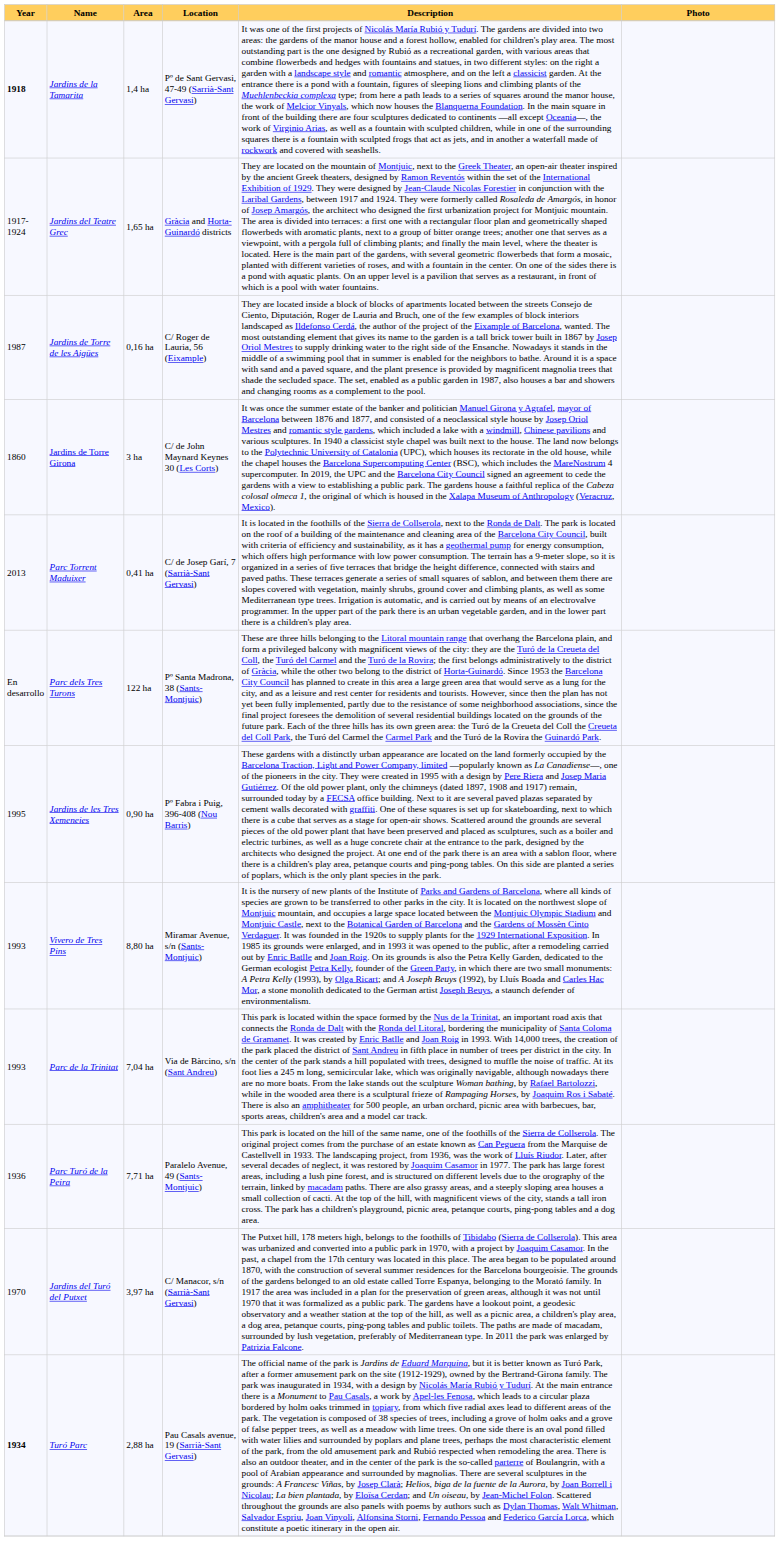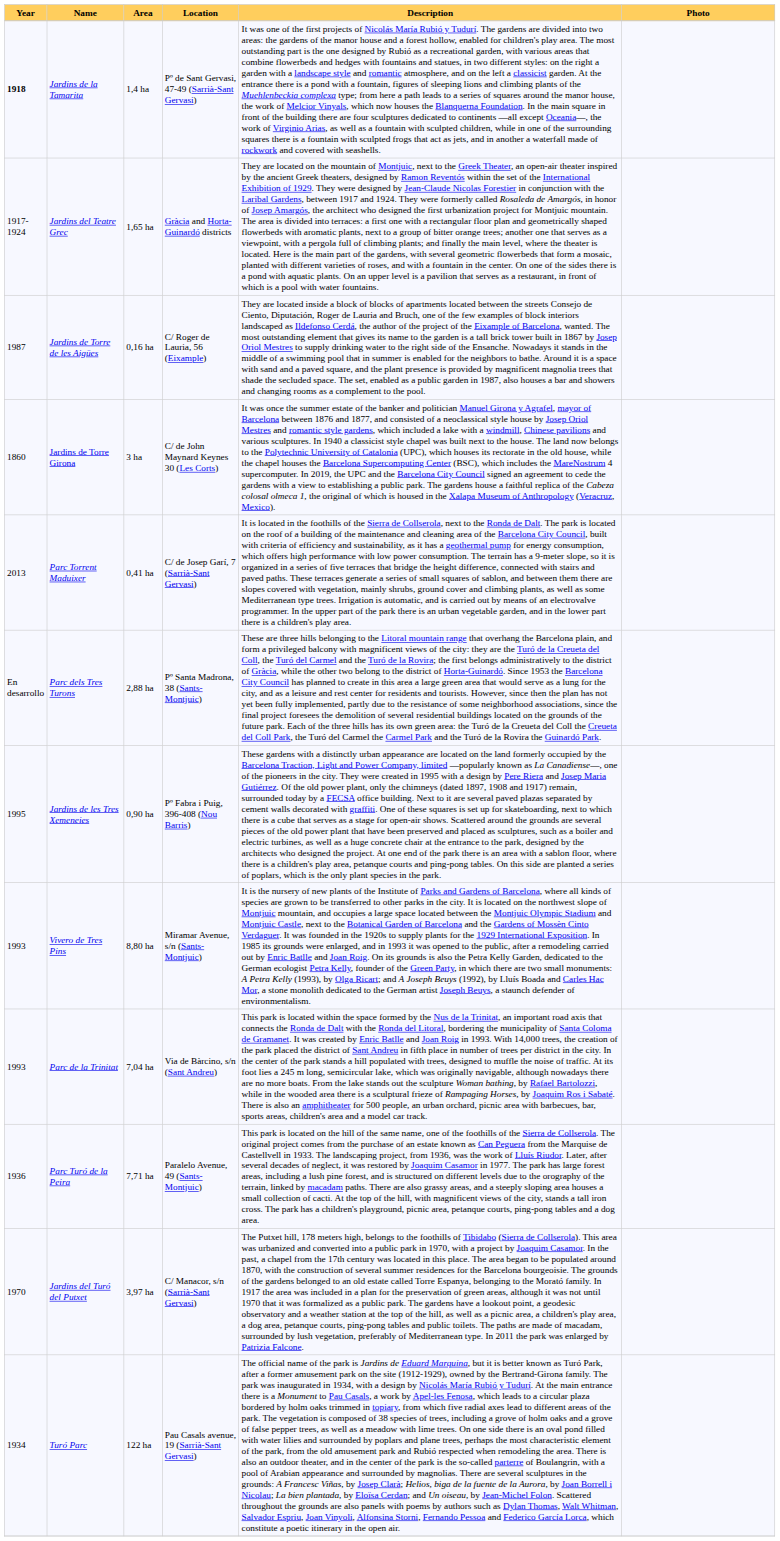 <table bgcolor="#f7f8ff" cellpadding="4" cellspacing="0" border="1" style="font-size: 95%; border: #cccccc solid 1px; border-collapse: collapse;">
 <tr>
 <th width="5%" style="background:#ffce5d;">Year</th>
 <th width="10%" style="background:#ffce5d;">Name</th>
 <th width="5%" style="background:#ffce5d;">Area</th>
 <th width="10%" style="background:#ffce5d;">Location</th>
 <th width="50%" style="background:#ffce5d;">Description</th>
 <th width="20%" style="background:#ffce5d;">Photo</th>
 </tr>
 <tr ---->
 </tr>
 <tr>
 <td><strong>1918</strong></td>
 <td><em><a href='#'>Jardins de la Tamarita</a></em></td>
 <td>1,4 ha</td>
 <td>Pº de Sant Gervasi, 47-49 (<a href='#'>Sarrià-Sant Gervasi</a>)</td>
 <td>It was one of the first projects of <a href='#'>Nicolás María Rubió y Tudurí</a>. The gardens are divided into two areas: the gardens of the manor house and a forest hollow, enabled for children's play area. The most outstanding part is the one designed by Rubió as a recreational garden, with various areas that combine flowerbeds and hedges with fountains and statues, in two different styles: on the right a garden with a <a href='#'>landscape style</a> and <a href='#'>romantic</a> atmosphere, and on the left a <a href='#'>classicist</a> garden. At the entrance there is a pond with a fountain, figures of sleeping lions and climbing plants of the <em><a href='#'>Muehlenbeckia complexa</a></em> type; from here a path leads to a series of squares around the manor house, the work of <a href='#'>Melcior Vinyals</a>, which now houses the <a href='#'>Blanquerna Foundation</a>. In the main square in front of the building there are four sculptures dedicated to continents —all except <a href='#'>Oceania</a>—, the work of <a href='#'>Virginio Arias</a>, as well as a fountain with sculpted children, while in one of the surrounding squares there is a fountain with sculpted frogs that act as jets, and in another a waterfall made of <a href='#'>rockwork</a> and covered with seashells.</td>
 <td></td>
 </tr>
 <tr>
 <td>1917-1924</td>
 <td><em><a href='#'>Jardins del Teatre Grec</a></em></td>
 <td>1,65 ha</td>
 <td><a href='#'>Gràcia</a> and <a href='#'>Horta-Guinardó</a> districts</td>
 <td>They are located on the mountain of <a href='#'>Montjuic</a>, next to the <a href='#'>Greek Theater</a>, an open-air theater inspired by the ancient Greek theaters, designed by <a href='#'>Ramon Reventós</a> within the set of the <a href='#'>International Exhibition of 1929</a>. They were designed by <a href='#'>Jean-Claude Nicolas Forestier</a> in conjunction with the <a href='#'>Laribal Gardens</a>, between 1917 and 1924. They were formerly called <em>Rosaleda de Amargós</em>, in honor of <a href='#'>Josep Amargós</a>, the architect who designed the first urbanization project for Montjuic mountain. The area is divided into terraces: a first one with a rectangular floor plan and geometrically shaped flowerbeds with aromatic plants, next to a group of bitter orange trees; another one that serves as a viewpoint, with a pergola full of climbing plants; and finally the main level, where the theater is located. Here is the main part of the gardens, with several geometric flowerbeds that form a mosaic, planted with different varieties of roses, and with a fountain in the center. On one of the sides there is a pond with aquatic plants. On an upper level is a pavilion that serves as a restaurant, in front of which is a pool with water fountains.</td>
 <td></td>
 </tr>
 <tr>
 <td>1987</td>
 <td><em><a href='#'>Jardins de Torre de les Aigües</a></em></td>
 <td>0,16 ha</td>
 <td>C/ Roger de Lauria, 56 (<a href='#'>Eixample</a>)</td>
 <td>They are located inside a block of blocks of apartments located between the streets Consejo de Ciento, Diputación, Roger de Lauria and Bruch, one of the few examples of block interiors landscaped as <a href='#'>Ildefonso Cerdá</a>, the author of the project of the <a href='#'>Eixample of Barcelona</a>, wanted. The most outstanding element that gives its name to the garden is a tall brick tower built in 1867 by <a href='#'>Josep Oriol Mestres</a> to supply drinking water to the right side of the Ensanche. Nowadays it stands in the middle of a swimming pool that in summer is enabled for the neighbors to bathe. Around it is a space with sand and a paved square, and the plant presence is provided by magnificent magnolia trees that shade the secluded space. The set, enabled as a public garden in 1987, also houses a bar and showers and changing rooms as a complement to the pool.</td>
 <td></td>
 </tr>
 <tr>
 <td>1860</td>
 <td><a href='#'>Jardins de Torre Girona</a></td>
 <td>3 ha</td>
 <td>C/ de John Maynard Keynes 30 (<a href='#'>Les Corts</a>)</td>
 <td>It was once the summer estate of the banker and politician <a href='#'>Manuel Girona y Agrafel</a>, <a href='#'>mayor of Barcelona</a> between 1876 and 1877, and consisted of a neoclassical style house by <a href='#'>Josep Oriol Mestres</a> and <a href='#'>romantic style gardens</a>, which included a lake with a <a href='#'>windmill</a>, <a href='#'>Chinese pavilions</a> and various sculptures. In 1940 a classicist style chapel was built next to the house. The land now belongs to the <a href='#'>Polytechnic University of Catalonia</a> (UPC), which houses its rectorate in the old house, while the chapel houses the <a href='#'>Barcelona Supercomputing Center</a> (BSC), which includes the <a href='#'>MareNostrum</a> 4 supercomputer. In 2019, the UPC and the <a href='#'>Barcelona City Council</a> signed an agreement to cede the gardens with a view to establishing a public park. The gardens house a faithful replica of the <em>Cabeza colosal olmeca 1</em>, the original of which is housed in the <a href='#'>Xalapa Museum of Anthropology</a> (<a href='#'>Veracruz</a>, <a href='#'>Mexico</a>).</td>
 <td></td>
 </tr>
 <tr>
 <td>2013</td>
 <td><em><a href='#'>Parc Torrent Maduixer</a></em></td>
 <td>0,41 ha</td>
 <td>C/ de Josep Garí, 7 (<a href='#'>Sarrià-Sant Gervasi</a>)</td>
 <td>It is located in the foothills of the <a href='#'>Sierra de Collserola</a>, next to the <a href='#'>Ronda de Dalt</a>. The park is located on the roof of a building of the maintenance and cleaning area of the <a href='#'>Barcelona City Council</a>, built with criteria of efficiency and sustainability, as it has a <a href='#'>geothermal pump</a> for energy consumption, which offers high performance with low power consumption. The terrain has a 9-meter slope, so it is organized in a series of five terraces that bridge the height difference, connected with stairs and paved paths. These terraces generate a series of small squares of sablon, and between them there are slopes covered with vegetation, mainly shrubs, ground cover and climbing plants, as well as some Mediterranean type trees. Irrigation is automatic, and is carried out by means of an electrovalve programmer. In the upper part of the park there is an urban vegetable garden, and in the lower part there is a children's play area.</td>
 <td></td>
 </tr>
 <tr>
 <td>En desarrollo</td>
 <td><em><a href='#'>Parc dels Tres Turons</a></em></td>
-<td>122 ha</td>
+<td>2,88 ha</td>
 <td>Pº Santa Madrona, 38 (<a href='#'>Sants-Montjuic</a>)</td>
 <td>These are three hills belonging to the <a href='#'>Litoral mountain range</a> that overhang the Barcelona plain, and form a privileged balcony with magnificent views of the city: they are the <a href='#'>Turó de la Creueta del Coll</a>, the <a href='#'>Turó del Carmel</a> and the <a href='#'>Turó de la Rovira</a>; the first belongs administratively to the district of <a href='#'>Gràcia</a>, while the other two belong to the district of <a href='#'>Horta-Guinardó</a>. Since 1953 the <a href='#'>Barcelona City Council</a> has planned to create in this area a large green area that would serve as a lung for the city, and as a leisure and rest center for residents and tourists. However, since then the plan has not yet been fully implemented, partly due to the resistance of some neighborhood associations, since the final project foresees the demolition of several residential buildings located on the grounds of the future park. Each of the three hills has its own green area: the Turó de la Creueta del Coll the <a href='#'>Creueta del Coll Park</a>, the Turó del Carmel the <a href='#'>Carmel Park</a> and the Turó de la Rovira the <a href='#'>Guinardó Park</a>.</td>
 <td></td>
 </tr>
 <tr>
 <td>1995</td>
 <td><em><a href='#'>Jardins de les Tres Xemeneies</a></em></td>
 <td>0,90 ha</td>
 <td>Pº Fabra i Puig, 396-408 (<a href='#'>Nou Barris</a>)</td>
 <td>These gardens with a distinctly urban appearance are located on the land formerly occupied by the <a href='#'>Barcelona Traction, Light and Power Company, limited</a> —popularly known as <em>La Canadiense</em>—, one of the pioneers in the city. They were created in 1995 with a design by <a href='#'>Pere Riera</a> and <a href='#'>Josep Maria Gutiérrez</a>. Of the old power plant, only the chimneys (dated 1897, 1908 and 1917) remain, surrounded today by a <a href='#'>FECSA</a> office building. Next to it are several paved plazas separated by cement walls decorated with <a href='#'>graffiti</a>. One of these squares is set up for skateboarding, next to which there is a cube that serves as a stage for open-air shows. Scattered around the grounds are several pieces of the old power plant that have been preserved and placed as sculptures, such as a boiler and electric turbines, as well as a huge concrete chair at the entrance to the park, designed by the architects who designed the project. At one end of the park there is an area with a sablon floor, where there is a children's play area, petanque courts and ping-pong tables. On this side are planted a series of poplars, which is the only plant species in the park.</td>
 <td></td>
 </tr>
 <tr>
 <td>1993</td>
 <td><em><a href='#'>Vivero de Tres Pins</a></em></td>
 <td>8,80 ha</td>
 <td>Miramar Avenue, s/n (<a href='#'>Sants-Montjuic</a>)</td>
 <td>It is the nursery of new plants of the Institute of <a href='#'>Parks and Gardens of Barcelona</a>, where all kinds of species are grown to be transferred to other parks in the city. It is located on the northwest slope of <a href='#'>Montjuic</a> mountain, and occupies a large space located between the <a href='#'>Montjuic Olympic Stadium</a> and <a href='#'>Montjuic Castle</a>, next to the <a href='#'>Botanical Garden of Barcelona</a> and the <a href='#'>Gardens of Mossèn Cinto Verdaguer</a>. It was founded in the 1920s to supply plants for the <a href='#'>1929 International Exposition</a>. In 1985 its grounds were enlarged, and in 1993 it was opened to the public, after a remodeling carried out by <a href='#'>Enric Batlle</a> and <a href='#'>Joan Roig</a>. On its grounds is also the Petra Kelly Garden, dedicated to the German ecologist <a href='#'>Petra Kelly</a>, founder of the <a href='#'>Green Party</a>, in which there are two small monuments: <em>A Petra Kelly</em> (1993), by <a href='#'>Olga Ricart</a>; and <em>A Joseph Beuys</em> (1992), by Lluís Boada and <a href='#'>Carles Hac Mor</a>, a stone monolith dedicated to the German artist <a href='#'>Joseph Beuys</a>, a staunch defender of environmentalism.</td>
 <td></td>
 </tr>
 <tr>
 <td>1993</td>
 <td><em><a href='#'>Parc de la Trinitat</a></em></td>
 <td>7,04 ha</td>
 <td>Via de Bàrcino, s/n (<a href='#'>Sant Andreu</a>)</td>
 <td>This park is located within the space formed by the <a href='#'>Nus de la Trinitat</a>, an important road axis that connects the <a href='#'>Ronda de Dalt</a> with the <a href='#'>Ronda del Litoral</a>, bordering the municipality of <a href='#'>Santa Coloma de Gramanet</a>. It was created by <a href='#'>Enric Batlle</a> and <a href='#'>Joan Roig</a> in 1993. With 14,000 trees, the creation of the park placed the district of <a href='#'>Sant Andreu</a> in fifth place in number of trees per district in the city. In the center of the park stands a hill populated with trees, designed to muffle the noise of traffic. At its foot lies a 245 m long, semicircular lake, which was originally navigable, although nowadays there are no more boats. From the lake stands out the sculpture <em>Woman bathing</em>, by <a href='#'>Rafael Bartolozzi</a>, while in the wooded area there is a sculptural frieze of <em>Rampaging Horses</em>, by <a href='#'>Joaquim Ros i Sabaté</a>. There is also an <a href='#'>amphitheater</a> for 500 people, an urban orchard, picnic area with barbecues, bar, sports areas, children's area and a model car track.</td>
 <td></td>
 </tr>
 <tr>
 <td>1936</td>
 <td><em><a href='#'>Parc Turó de la Peira</a></em></td>
 <td>7,71 ha</td>
 <td>Paralelo Avenue, 49 (<a href='#'>Sants-Montjuic</a>)</td>
 <td>This park is located on the hill of the same name, one of the foothills of the <a href='#'>Sierra de Collserola</a>. The original project comes from the purchase of an estate known as <a href='#'>Can Peguera</a> from the Marquise de Castellvell in 1933. The landscaping project, from 1936, was the work of <a href='#'>Lluís Riudor</a>. Later, after several decades of neglect, it was restored by <a href='#'>Joaquim Casamor</a> in 1977. The park has large forest areas, including a lush pine forest, and is structured on different levels due to the orography of the terrain, linked by <a href='#'>macadam</a> paths. There are also grassy areas, and a steeply sloping area houses a small collection of cacti. At the top of the hill, with magnificent views of the city, stands a tall iron cross. The park has a children's playground, picnic area, petanque courts, ping-pong tables and a dog area.</td>
 <td></td>
 </tr>
 <tr>
 <td>1970</td>
 <td><em><a href='#'>Jardins del Turó del Putxet</a></em></td>
 <td>3,97 ha</td>
 <td>C/ Manacor, s/n (<a href='#'>Sarrià-Sant Gervasi</a>)</td>
 <td>The Putxet hill, 178 meters high, belongs to the foothills of <a href='#'>Tibidabo</a> (<a href='#'>Sierra de Collserola</a>). This area was urbanized and converted into a public park in 1970, with a project by <a href='#'>Joaquim Casamor</a>. In the past, a chapel from the 17th century was located in this place. The area began to be populated around 1870, with the construction of several summer residences for the Barcelona bourgeoisie. The grounds of the gardens belonged to an old estate called Torre Espanya, belonging to the Morató family. In 1917 the area was included in a plan for the preservation of green areas, although it was not until 1970 that it was formalized as a public park. The gardens have a lookout point, a geodesic observatory and a weather station at the top of the hill, as well as a picnic area, a children's play area, a dog area, petanque courts, ping-pong tables and public toilets. The paths are made of macadam, surrounded by lush vegetation, preferably of Mediterranean type. In 2011 the park was enlarged by <a href='#'>Patrizia Falcone</a>.</td>
 <td></td>
 </tr>
 <tr>
-<td><strong>1934</strong></td>
+<td>1934</td>
 <td><em><a href='#'>Turó Parc</a></em></td>
-<td>2,88 ha</td>
+<td>122 ha</td>
 <td>Pau Casals avenue, 19 (<a href='#'>Sarrià-Sant Gervasi</a>)</td>
 <td>The official name of the park is <em>Jardins de <a href='#'>Eduard Marquina</a></em>, but it is better known as Turó Park, after a former amusement park on the site (1912-1929), owned by the Bertrand-Girona family. The park was inaugurated in 1934, with a design by <a href='#'>Nicolás María Rubió y Tudurí</a>. At the main entrance there is a <em>Monument</em> to <a href='#'>Pau Casals</a>, a work by <a href='#'>Apel-les Fenosa</a>, which leads to a circular plaza bordered by holm oaks trimmed in <a href='#'>topiary</a>, from which five radial axes lead to different areas of the park. The vegetation is composed of 38 species of trees, including a grove of holm oaks and a grove of false pepper trees, as well as a meadow with lime trees. On one side there is an oval pond filled with water lilies and surrounded by poplars and plane trees, perhaps the most characteristic element of the park, from the old amusement park and Rubió respected when remodeling the area. There is also an outdoor theater, and in the center of the park is the so-called <a href='#'>parterre</a> of Boulangrin, with a pool of Arabian appearance and surrounded by magnolias. There are several sculptures in the grounds: <em>A Francesc Viñas</em>, by <a href='#'>Josep Clarà</a>; <em>Helios, biga de la fuente de la Aurora</em>, by <a href='#'>Joan Borrell i Nicolau</a>; <em>La bien plantada</em>, by <a href='#'>Eloïsa Cerdan</a>; and <em>Un oiseau</em>, by <a href='#'>Jean-Michel Folon</a>.  Scattered throughout the grounds are also panels with poems by authors such as <a href='#'>Dylan Thomas</a>, <a href='#'>Walt Whitman</a>, <a href='#'>Salvador Espriu</a>, <a href='#'>Joan Vinyoli</a>, <a href='#'>Alfonsina Storni</a>, <a href='#'>Fernando Pessoa</a> and <a href='#'>Federico García Lorca</a>, which constitute a poetic itinerary in the open air.</td>
 <td></td>
 </tr>
 <tr>
 </tr>
 </table>
